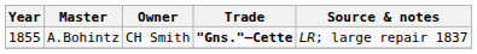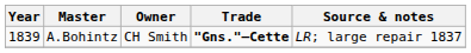 <table class=" wikitable">
 <tr>
 <th>Year</th>
 <th>Master</th>
 <th>Owner</th>
 <th>Trade</th>
 <th>Source & notes</th>
 </tr>
 <tr>
-<td>1855</td>
+<td>1839</td>
 <td>A.Bohintz</td>
 <td>CH Smith</td>
 <td><strong>"Gns."–Cette</strong></td>
 <td><em>LR</em>; large repair 1837</td>
 </tr>
 <tr>
 </tr>
 </table>
